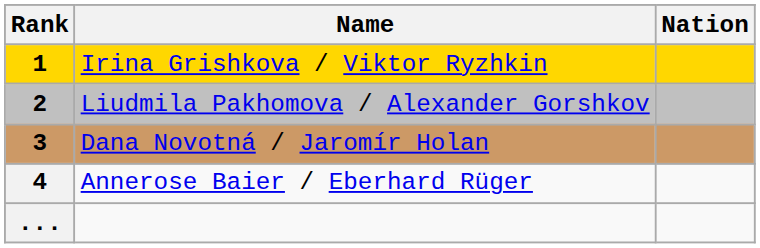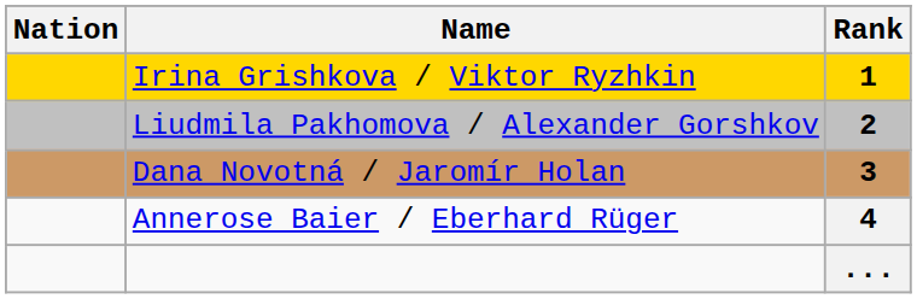 <table class="wikitable">
 <tr>
+<th>Nation</th>
+<th>Name</th>
 <th>Rank</th>
-<th>Name</th>
-<th>Nation</th>
 </tr>
 <tr bgcolor="gold">
+<td></td>
+<td><a href='#'>Irina Grishkova</a> / <a href='#'>Viktor Ryzhkin</a></td>
 <td align="center"><strong>1</strong></td>
-<td><a href='#'>Irina Grishkova</a> / <a href='#'>Viktor Ryzhkin</a></td>
-<td></td>
 </tr>
 <tr bgcolor="silver">
+<td></td>
+<td><a href='#'>Liudmila Pakhomova</a> / <a href='#'>Alexander Gorshkov</a></td>
 <td align="center"><strong>2</strong></td>
-<td><a href='#'>Liudmila Pakhomova</a> / <a href='#'>Alexander Gorshkov</a></td>
-<td></td>
 </tr>
 <tr bgcolor="cc9966">
+<td></td>
+<td><a href='#'>Dana Novotná</a> /  <a href='#'>Jaromír Holan</a></td>
 <td align="center"><strong>3</strong></td>
-<td><a href='#'>Dana Novotná</a> /  <a href='#'>Jaromír Holan</a></td>
-<td></td>
 </tr>
 <tr>
+<td></td>
+<td><a href='#'>Annerose Baier</a> / <a href='#'>Eberhard Rüger</a></td>
 <th>4</th>
-<td><a href='#'>Annerose Baier</a> / <a href='#'>Eberhard Rüger</a></td>
-<td></td>
 </tr>
 <tr>
-<th>...</th>
 <td></td>
 <td></td>
+<th>...</th>
 </tr>
 </table>
